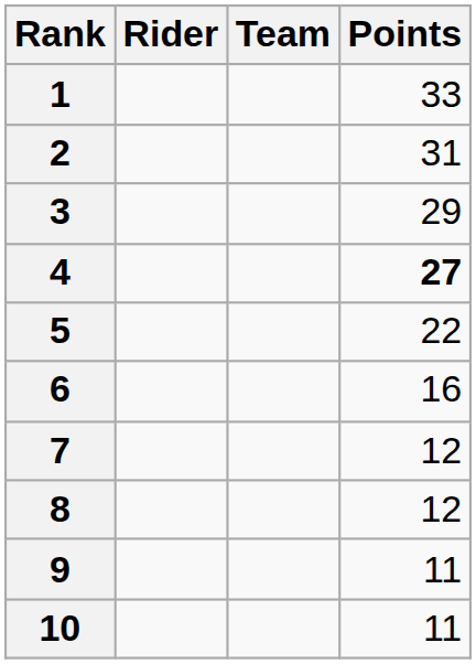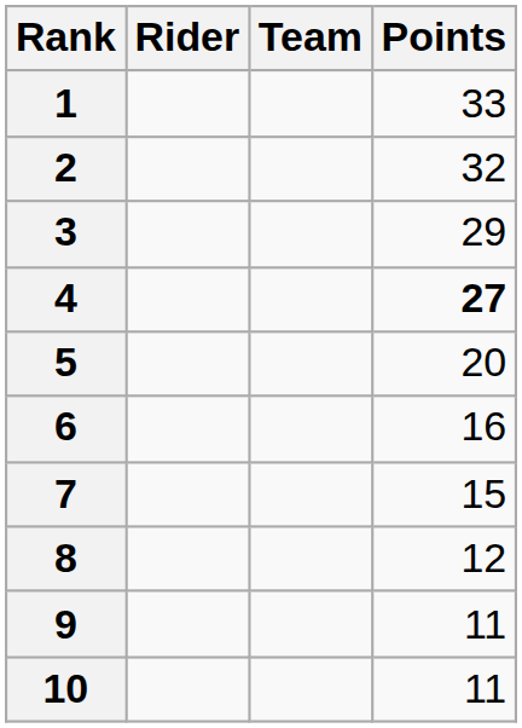 <table class="wikitable">
 <tr>
 <th scope="col">Rank</th>
 <th scope="col">Rider</th>
 <th scope="col">Team</th>
 <th scope="col">Points</th>
 </tr>
 <tr>
 <th scope="row">1</th>
 <td> </td>
 <td></td>
 <td style="text-align:right;">33</td>
 </tr>
 <tr>
 <th scope="row">2</th>
 <td></td>
 <td></td>
-<td style="text-align:right;">31</td>
+<td style="text-align:right;">32</td>
 </tr>
 <tr>
 <th scope="row">3</th>
 <td></td>
 <td></td>
 <td style="text-align:right;">29</td>
 </tr>
 <tr>
 <th scope="row">4</th>
 <td> </td>
 <td></td>
 <td style="text-align:right;"><strong>27</strong></td>
 </tr>
 <tr>
 <th scope="row">5</th>
 <td></td>
 <td></td>
-<td style="text-align:right;">22</td>
+<td style="text-align:right;">20</td>
 </tr>
 <tr>
 <th scope="row">6</th>
 <td></td>
 <td></td>
 <td style="text-align:right;">16</td>
 </tr>
 <tr>
 <th scope="row">7</th>
 <td></td>
 <td></td>
-<td style="text-align:right;">12</td>
+<td style="text-align:right;">15</td>
 </tr>
 <tr>
 <th scope="row">8</th>
 <td></td>
 <td></td>
 <td style="text-align:right;">12</td>
 </tr>
 <tr>
 <th scope="row">9</th>
 <td></td>
 <td></td>
 <td style="text-align:right;">11</td>
 </tr>
 <tr>
 <th scope="row">10</th>
 <td></td>
 <td></td>
 <td style="text-align:right;">11</td>
 </tr>
 </table>
